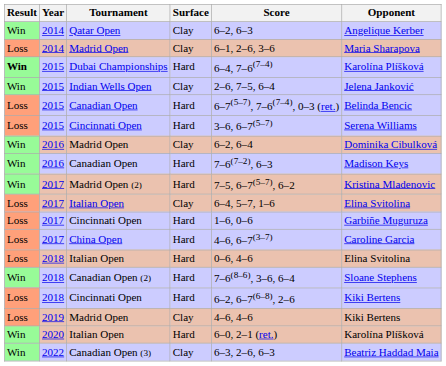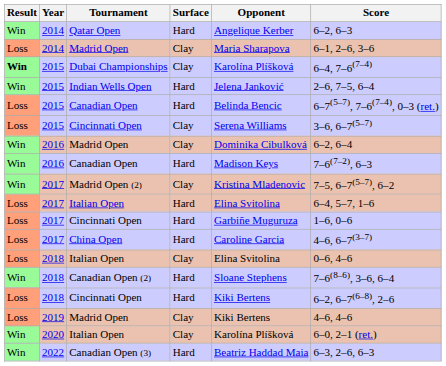 <table class="sortable wikitable">
 <tr>
 <th>Result</th>
 <th>Year</th>
 <th>Tournament</th>
 <th>Surface</th>
+<th>Opponent</th>
 <th class="unsortable">Score</th>
-<th>Opponent</th>
 </tr>
 <tr style="background:#ccf;">
 <td style="background:#98fb98;">Win</td>
 <td><a href='#'>2014</a></td>
 <td><a href='#'>Qatar Open</a></td>
-<td>Clay</td>
+<td>Hard</td>
+<td> <a href='#'>Angelique Kerber</a></td>
 <td>6–2, 6–3</td>
-<td> <a href='#'>Angelique Kerber</a></td>
 </tr>
 <tr style="background:#ebc2af;">
 <td style="background:#ffa07a;">Loss</td>
 <td><a href='#'>2014</a></td>
 <td><a href='#'>Madrid Open</a></td>
 <td>Clay</td>
+<td> <a href='#'>Maria Sharapova</a></td>
 <td>6–1, 2–6, 3–6</td>
-<td> <a href='#'>Maria Sharapova</a></td>
 </tr>
 <tr style="background:#ccf;">
 <td style="background:#98fb98;"><strong>Win</strong></td>
 <td><a href='#'>2015</a></td>
 <td><a href='#'>Dubai Championships</a></td>
-<td>Hard</td>
+<td>Clay</td>
+<td> <a href='#'>Karolína Plíšková</a></td>
 <td>6–4, 7–6<sup>(7–4)</sup></td>
-<td> <a href='#'>Karolína Plíšková</a></td>
 </tr>
 <tr style="background:#ccf;">
 <td style="background:#98fb98;">Win</td>
 <td><a href='#'>2015</a></td>
 <td><a href='#'>Indian Wells Open</a></td>
-<td>Clay</td>
+<td>Hard</td>
+<td> <a href='#'>Jelena Janković</a></td>
 <td>2–6, 7–5, 6–4</td>
-<td> <a href='#'>Jelena Janković</a></td>
 </tr>
 <tr style="background:#ccf;">
 <td style="background:#ffa07a;">Loss</td>
 <td><a href='#'>2015</a></td>
 <td><a href='#'>Canadian Open</a></td>
 <td>Hard</td>
+<td> <a href='#'>Belinda Bencic</a></td>
 <td>6–7<sup>(5–7)</sup>, 7–6<sup>(7–4)</sup>, 0–3 (<a href='#'>ret.</a>)</td>
-<td> <a href='#'>Belinda Bencic</a></td>
 </tr>
 <tr style="background:#ccf;">
 <td style="background:#ffa07a;">Loss</td>
 <td><a href='#'>2015</a></td>
 <td><a href='#'>Cincinnati Open</a></td>
-<td>Hard</td>
+<td>Clay</td>
+<td> <a href='#'>Serena Williams</a></td>
 <td>3–6, 6–7<sup>(5–7)</sup></td>
-<td> <a href='#'>Serena Williams</a></td>
 </tr>
 <tr style="background:#ebc2af;">
 <td style="background:#98fb98;">Win</td>
 <td><a href='#'>2016</a></td>
 <td>Madrid Open</td>
 <td>Clay</td>
+<td> <a href='#'>Dominika Cibulková</a></td>
 <td>6–2, 6–4</td>
-<td> <a href='#'>Dominika Cibulková</a></td>
 </tr>
 <tr style="background:#ccf;">
 <td style="background:#98fb98;">Win</td>
 <td><a href='#'>2016</a></td>
 <td>Canadian Open</td>
 <td>Hard</td>
+<td> <a href='#'>Madison Keys</a></td>
 <td>7–6<sup>(7–2)</sup>, 6–3</td>
-<td> <a href='#'>Madison Keys</a></td>
 </tr>
 <tr style="background:#ebc2af;">
 <td style="background:#98fb98;">Win</td>
 <td><a href='#'>2017</a></td>
 <td>Madrid Open <small>(2)</small></td>
-<td>Hard</td>
+<td>Clay</td>
+<td> <a href='#'>Kristina Mladenovic</a></td>
 <td>7–5, 6–7<sup>(5–7)</sup>, 6–2</td>
-<td> <a href='#'>Kristina Mladenovic</a></td>
 </tr>
 <tr style="background:#ebc2af;">
 <td style="background:#ffa07a;">Loss</td>
 <td><a href='#'>2017</a></td>
 <td><a href='#'>Italian Open</a></td>
-<td>Clay</td>
+<td>Hard</td>
+<td> <a href='#'>Elina Svitolina</a></td>
 <td>6–4, 5–7, 1–6</td>
-<td> <a href='#'>Elina Svitolina</a></td>
 </tr>
 <tr style="background:#ccf;">
 <td style="background:#ffa07a;">Loss</td>
 <td><a href='#'>2017</a></td>
 <td>Cincinnati Open</td>
 <td>Hard</td>
+<td> <a href='#'>Garbiñe Muguruza</a></td>
 <td>1–6, 0–6</td>
-<td> <a href='#'>Garbiñe Muguruza</a></td>
 </tr>
 <tr style="background:#ccf;">
 <td style="background:#ffa07a;">Loss</td>
 <td><a href='#'>2017</a></td>
 <td><a href='#'>China Open</a></td>
 <td>Hard</td>
+<td> <a href='#'>Caroline Garcia</a></td>
 <td>4–6, 6–7<sup>(3–7)</sup></td>
-<td> <a href='#'>Caroline Garcia</a></td>
 </tr>
 <tr style="background:#ebc2af;">
 <td style="background:#ffa07a;">Loss</td>
 <td><a href='#'>2018</a></td>
 <td>Italian Open</td>
-<td>Hard</td>
+<td>Clay</td>
+<td> Elina Svitolina</td>
 <td>0–6, 4–6</td>
-<td> Elina Svitolina</td>
 </tr>
 <tr style="background:#ccf;">
 <td style="background:#98fb98;">Win</td>
 <td><a href='#'>2018</a></td>
 <td>Canadian Open <small> (2) </small></td>
 <td>Hard</td>
+<td> <a href='#'>Sloane Stephens</a></td>
 <td>7–6<sup>(8–6)</sup>, 3–6, 6–4</td>
-<td> <a href='#'>Sloane Stephens</a></td>
 </tr>
 <tr style="background:#ccf;">
 <td style="background:#ffa07a;">Loss</td>
 <td><a href='#'>2018</a></td>
 <td>Cincinnati Open</td>
 <td>Hard</td>
+<td> <a href='#'>Kiki Bertens</a></td>
 <td>6–2, 6–7<sup>(6–8)</sup>, 2–6</td>
-<td> <a href='#'>Kiki Bertens</a></td>
 </tr>
 <tr style="background:#ebc2af;">
 <td style="background:#ffa07a;">Loss</td>
 <td><a href='#'>2019</a></td>
 <td>Madrid Open</td>
 <td>Clay</td>
+<td> Kiki Bertens</td>
 <td>4–6, 4–6</td>
-<td> Kiki Bertens</td>
 </tr>
 <tr style="background:#ebc2af;">
 <td style="background:#98fb98;">Win</td>
 <td><a href='#'>2020</a></td>
 <td>Italian Open</td>
-<td>Hard</td>
+<td>Clay</td>
+<td> Karolína Plíšková</td>
 <td>6–0, 2–1 (<a href='#'>ret.</a>)</td>
-<td> Karolína Plíšková</td>
 </tr>
 <tr style="background:#ccf;">
 <td style="background:#98fb98;">Win</td>
 <td><a href='#'>2022</a></td>
 <td>Canadian Open <small>(3)</small></td>
-<td>Clay</td>
+<td>Hard</td>
+<td> <a href='#'>Beatriz Haddad Maia</a></td>
 <td>6–3, 2–6, 6–3</td>
-<td> <a href='#'>Beatriz Haddad Maia</a></td>
 </tr>
 </table>
